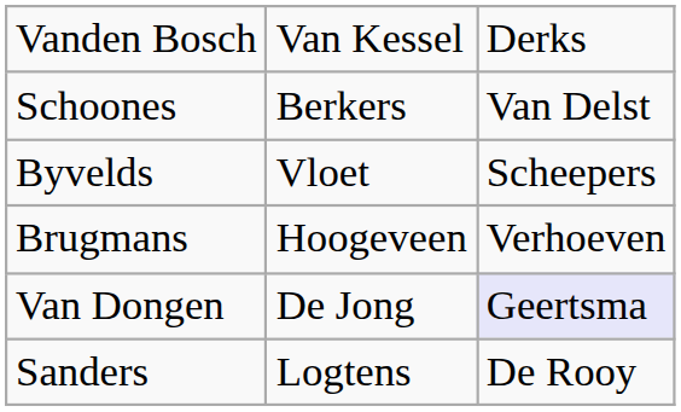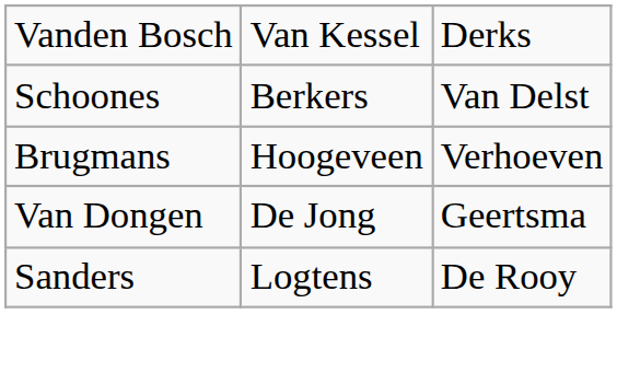 <table class="wikitable">
 <tr>
 <td>Vanden Bosch</td>
 <td>Van Kessel</td>
 <td>Derks</td>
 </tr>
 <tr>
 <td>Schoones</td>
 <td>Berkers</td>
 <td>Van Delst</td>
 </tr>
 <tr>
-<td>Byvelds</td>
-<td>Vloet</td>
-<td>Scheepers</td>
-</tr>
-<tr>
 <td>Brugmans</td>
 <td>Hoogeveen</td>
 <td>Verhoeven</td>
 </tr>
 <tr>
 <td>Van Dongen</td>
 <td>De Jong</td>
-<td style="background: lavender;">Geertsma</td>
+<td>Geertsma</td>
 </tr>
 <tr>
 <td>Sanders</td>
 <td>Logtens</td>
 <td>De Rooy</td>
 </tr>
 </table>
